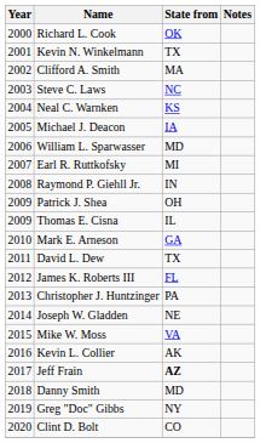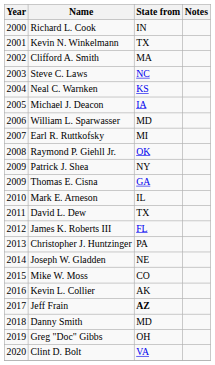 <table class=wikitable>
 <tr>
 <th>Year</th>
 <th>Name</th>
 <th>State from</th>
 <th>Notes</th>
 </tr>
 <tr>
 <td>2000</td>
 <td>Richard L. Cook</td>
-<td><a href='#'>OK</a></td>
+<td>IN</td>
 <td></td>
 </tr>
 <tr>
 <td>2001</td>
 <td>Kevin N. Winkelmann</td>
 <td>TX</td>
 <td></td>
 </tr>
 <tr>
 <td>2002</td>
 <td>Clifford A. Smith</td>
 <td>MA</td>
 <td></td>
 </tr>
 <tr>
 <td>2003</td>
 <td>Steve C. Laws</td>
 <td><a href='#'>NC</a></td>
 <td></td>
 </tr>
 <tr>
 <td>2004</td>
 <td>Neal C. Warnken</td>
 <td><a href='#'>KS</a></td>
 <td></td>
 </tr>
 <tr>
 <td>2005</td>
 <td>Michael J. Deacon</td>
 <td><a href='#'>IA</a></td>
 <td></td>
 </tr>
 <tr>
 <td>2006</td>
 <td>William L. Sparwasser</td>
 <td>MD</td>
 <td></td>
 </tr>
 <tr>
 <td>2007</td>
 <td>Earl R. Ruttkofsky</td>
 <td>MI</td>
 <td></td>
 </tr>
 <tr>
 <td>2008</td>
 <td>Raymond P. Giehll Jr.</td>
-<td>IN</td>
+<td><a href='#'>OK</a></td>
 <td></td>
 </tr>
 <tr>
 <td>2009</td>
 <td>Patrick J. Shea</td>
-<td>OH</td>
+<td>NY</td>
 <td></td>
 </tr>
 <tr>
 <td>2009</td>
 <td>Thomas E. Cisna</td>
-<td>IL</td>
+<td><a href='#'>GA</a></td>
 <td></td>
 </tr>
 <tr>
 <td>2010</td>
 <td>Mark E. Arneson</td>
-<td><a href='#'>GA</a></td>
+<td>IL</td>
 <td></td>
 </tr>
 <tr>
 <td>2011</td>
 <td>David L. Dew</td>
 <td>TX</td>
 <td></td>
 </tr>
 <tr>
 <td>2012</td>
 <td>James K. Roberts III</td>
 <td><a href='#'>FL</a></td>
 <td></td>
 </tr>
 <tr>
 <td>2013</td>
 <td>Christopher J. Huntzinger</td>
 <td>PA</td>
 <td></td>
 </tr>
 <tr>
 <td>2014</td>
 <td>Joseph W. Gladden</td>
 <td>NE</td>
 <td></td>
 </tr>
 <tr>
 <td>2015</td>
 <td>Mike W. Moss</td>
-<td><a href='#'>VA</a></td>
+<td>CO</td>
 <td></td>
 </tr>
 <tr>
 <td>2016</td>
 <td>Kevin L. Collier</td>
 <td>AK</td>
 <td></td>
 </tr>
 <tr>
 <td>2017</td>
 <td>Jeff Frain</td>
 <td><strong>AZ</strong></td>
 <td></td>
 </tr>
 <tr>
 <td>2018</td>
 <td>Danny Smith</td>
 <td>MD</td>
 <td></td>
 </tr>
 <tr>
 <td>2019</td>
 <td>Greg "Doc" Gibbs</td>
-<td>NY</td>
+<td>OH</td>
 <td></td>
 </tr>
 <tr>
 <td>2020</td>
 <td>Clint D. Bolt</td>
-<td>CO</td>
+<td><a href='#'>VA</a></td>
 <td></td>
 </tr>
 <tr>
 </tr>
 </table>
